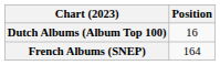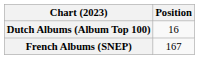 <table class="wikitable sortable plainrowheaders" style="text-align:center">
 <tr>
 <th scope="col">Chart (2023)</th>
 <th scope="col">Position</th>
 </tr>
 <tr>
 <th scope="row">Dutch Albums (Album Top 100)</th>
 <td>16</td>
 </tr>
 <tr>
 <th scope="row">French Albums (SNEP)</th>
-<td>164</td>
+<td>167</td>
 </tr>
 </table>
